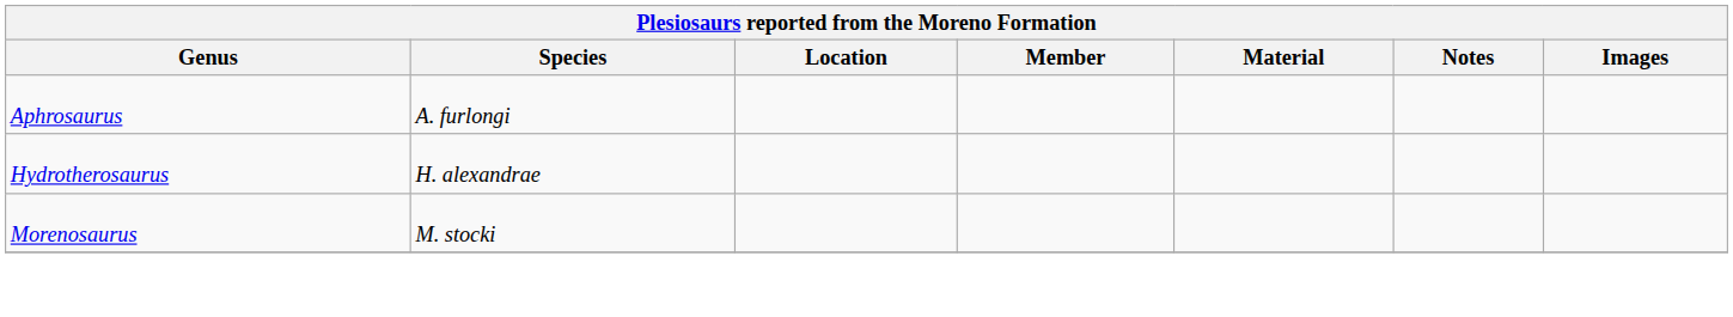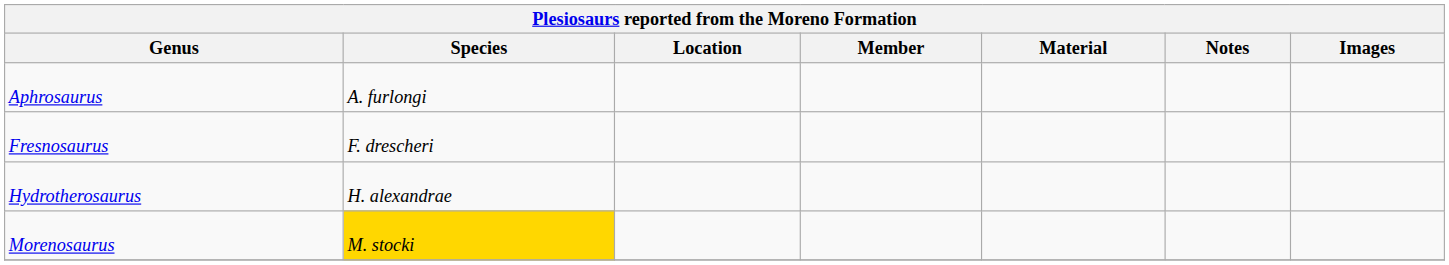 <table class="wikitable" align="center" width="100%">
 <tr>
 <th colspan="7" align="center"><strong><a href='#'>Plesiosaurs</a> reported from the Moreno Formation</strong></th>
 </tr>
 <tr>
 <th>Genus</th>
 <th>Species</th>
 <th>Location</th>
 <th>Member</th>
 <th>Material</th>
 <th>Notes</th>
 <th>Images</th>
 </tr>
 <tr>
 <td><br><em><a href='#'>Aphrosaurus</a></em></td>
 <td><br><em>A. furlongi</em></td>
 <td></td>
 <td></td>
 <td></td>
 <td></td>
 <td></td>
 </tr>
 <tr>
+<td><br><em><a href='#'>Fresnosaurus</a></em></td>
+<td><br><em>F. drescheri</em></td>
+<td></td>
+<td></td>
+<td></td>
+<td></td>
+<td></td>
+</tr>
+<tr>
 <td><br><em><a href='#'>Hydrotherosaurus</a></em></td>
 <td><br><em>H. alexandrae</em></td>
 <td></td>
 <td></td>
 <td></td>
 <td></td>
 <td><br></td>
 </tr>
 <tr>
 <td><br><em><a href='#'>Morenosaurus</a></em></td>
-<td><br><em>M. stocki</em></td>
+<td style="background: gold;"><br><em>M. stocki</em></td>
 <td></td>
 <td></td>
 <td></td>
 <td></td>
 <td></td>
 </tr>
 <tr>
 </tr>
 </table>
